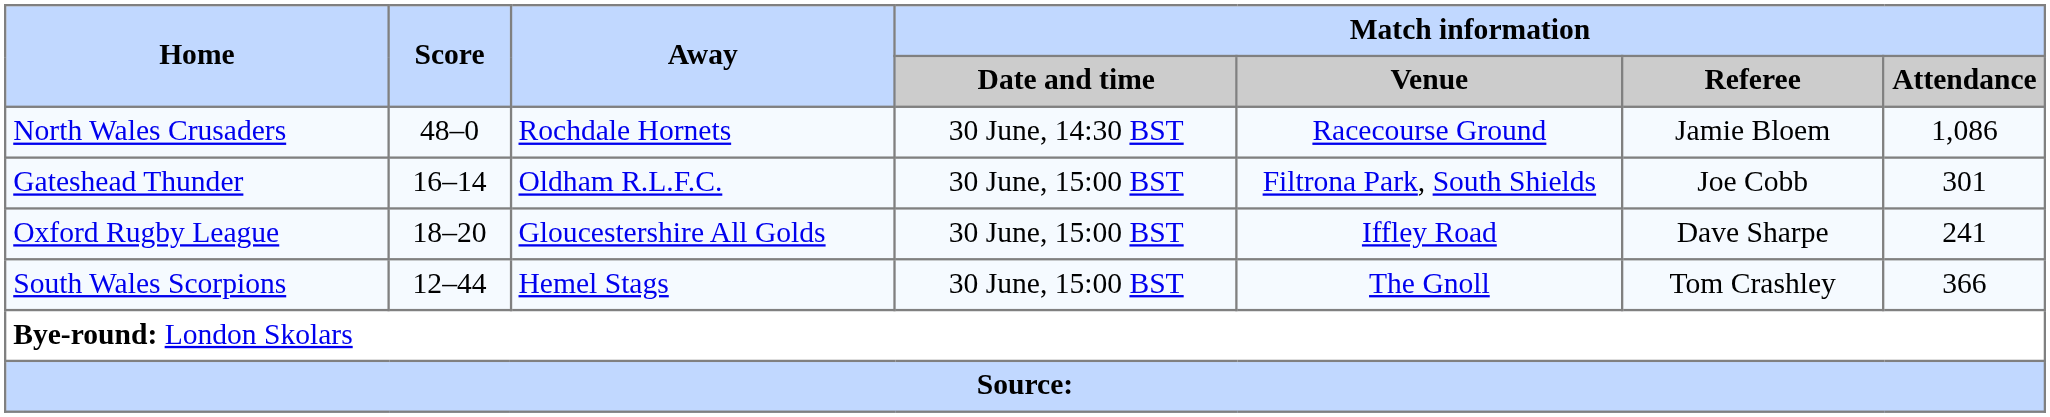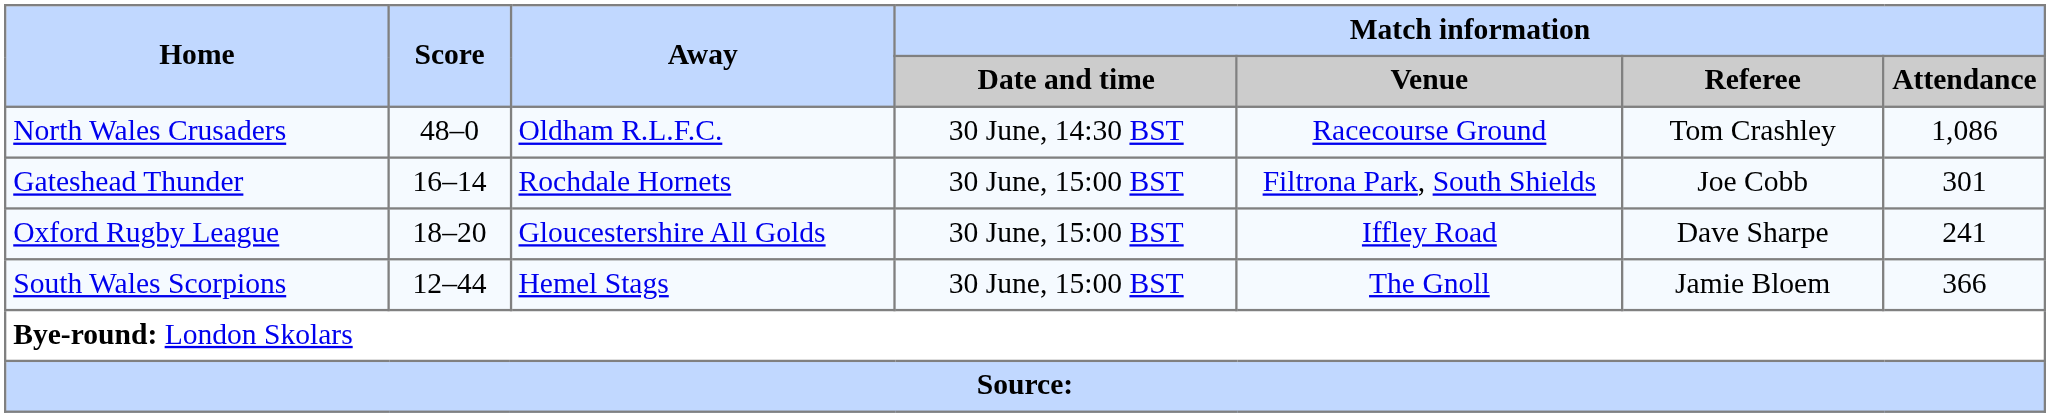 <table border=1 style="border-collapse:collapse; font-size:80%; text-align:center;" cellpadding=3 cellspacing=0 width=100%>
 <tr bgcolor=#C1D8FF>
 <th rowspan=2 width=19%>Home</th>
 <th rowspan=2 width=6%>Score</th>
 <th rowspan=2 width=19%>Away</th>
 <th colspan=6>Match information</th>
 </tr>
 <tr bgcolor=#CCCCCC>
 <th width=17%>Date and time</th>
 <th width=19%>Venue</th>
 <th width=13%>Referee</th>
 <th width=7%>Attendance</th>
 </tr>
 <tr bgcolor=#F5FAFF>
 <td align=left> <a href='#'>North Wales Crusaders</a></td>
 <td>48–0</td>
-<td align=left> <a href='#'>Rochdale Hornets</a></td>
+<td align=left> <a href='#'>Oldham R.L.F.C.</a></td>
 <td>30 June, 14:30 <a href='#'>BST</a></td>
 <td><a href='#'>Racecourse Ground</a></td>
-<td>Jamie Bloem</td>
+<td>Tom Crashley</td>
 <td>1,086</td>
 </tr>
 <tr bgcolor=#F5FAFF>
 <td align=left> <a href='#'>Gateshead Thunder</a></td>
 <td>16–14</td>
-<td align=left> <a href='#'>Oldham R.L.F.C.</a></td>
+<td align=left> <a href='#'>Rochdale Hornets</a></td>
 <td>30 June, 15:00 <a href='#'>BST</a></td>
 <td><a href='#'>Filtrona Park</a>, <a href='#'>South Shields</a></td>
 <td>Joe Cobb</td>
 <td>301</td>
 </tr>
 <tr bgcolor=#F5FAFF>
 <td align=left> <a href='#'>Oxford Rugby League</a></td>
 <td>18–20</td>
 <td align=left> <a href='#'>Gloucestershire All Golds</a></td>
 <td>30 June, 15:00 <a href='#'>BST</a></td>
 <td><a href='#'>Iffley Road</a></td>
 <td>Dave Sharpe</td>
 <td>241</td>
 </tr>
 <tr bgcolor=#F5FAFF>
 <td align=left> <a href='#'>South Wales Scorpions</a></td>
 <td>12–44</td>
 <td align=left> <a href='#'>Hemel Stags</a></td>
 <td>30 June, 15:00 <a href='#'>BST</a></td>
 <td><a href='#'>The Gnoll</a></td>
-<td>Tom Crashley</td>
+<td>Jamie Bloem</td>
 <td>366</td>
 </tr>
 <tr>
 <td colspan="7" align="left"><strong>Bye-round:</strong>  <a href='#'>London Skolars</a></td>
 </tr>
 <tr bgcolor=#C1D8FF>
 <th colspan=12>Source:</th>
 </tr>
 </table>
